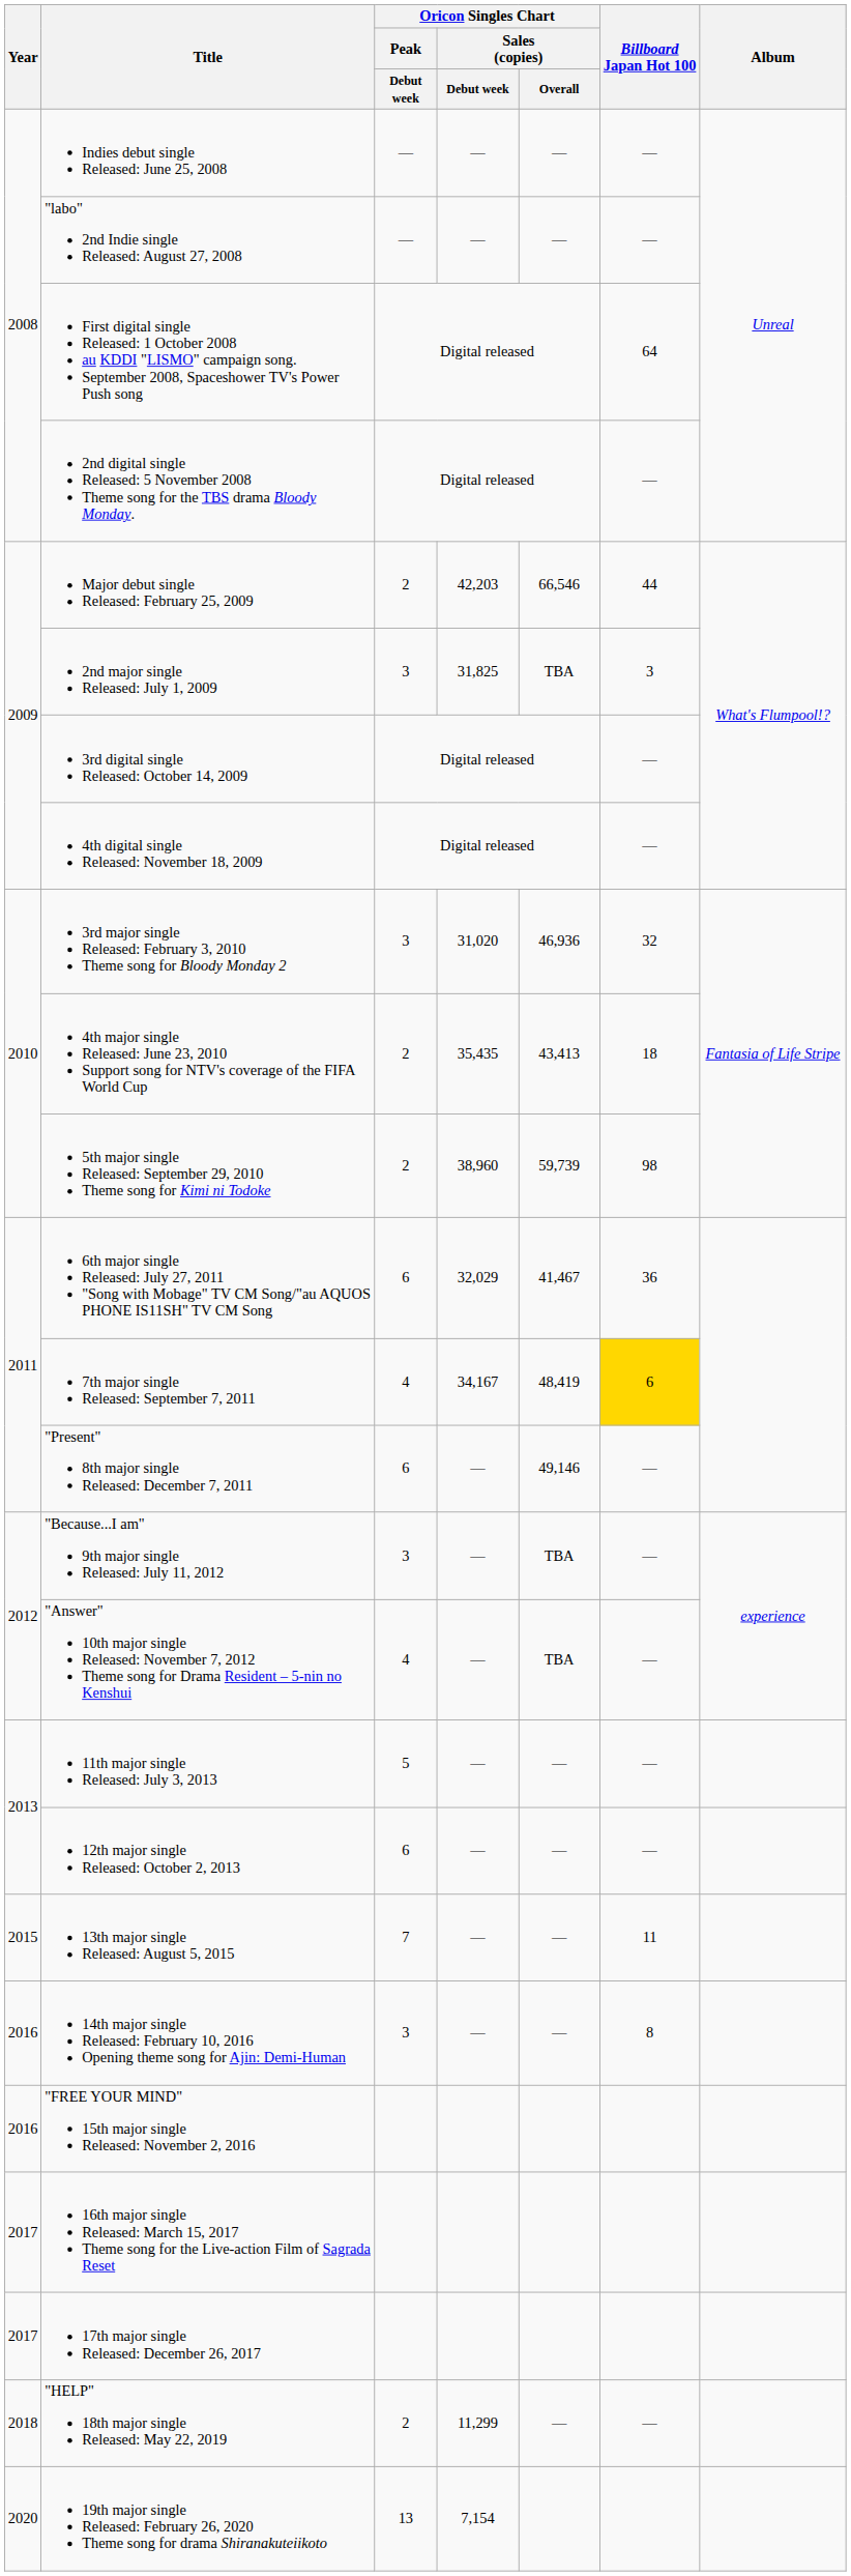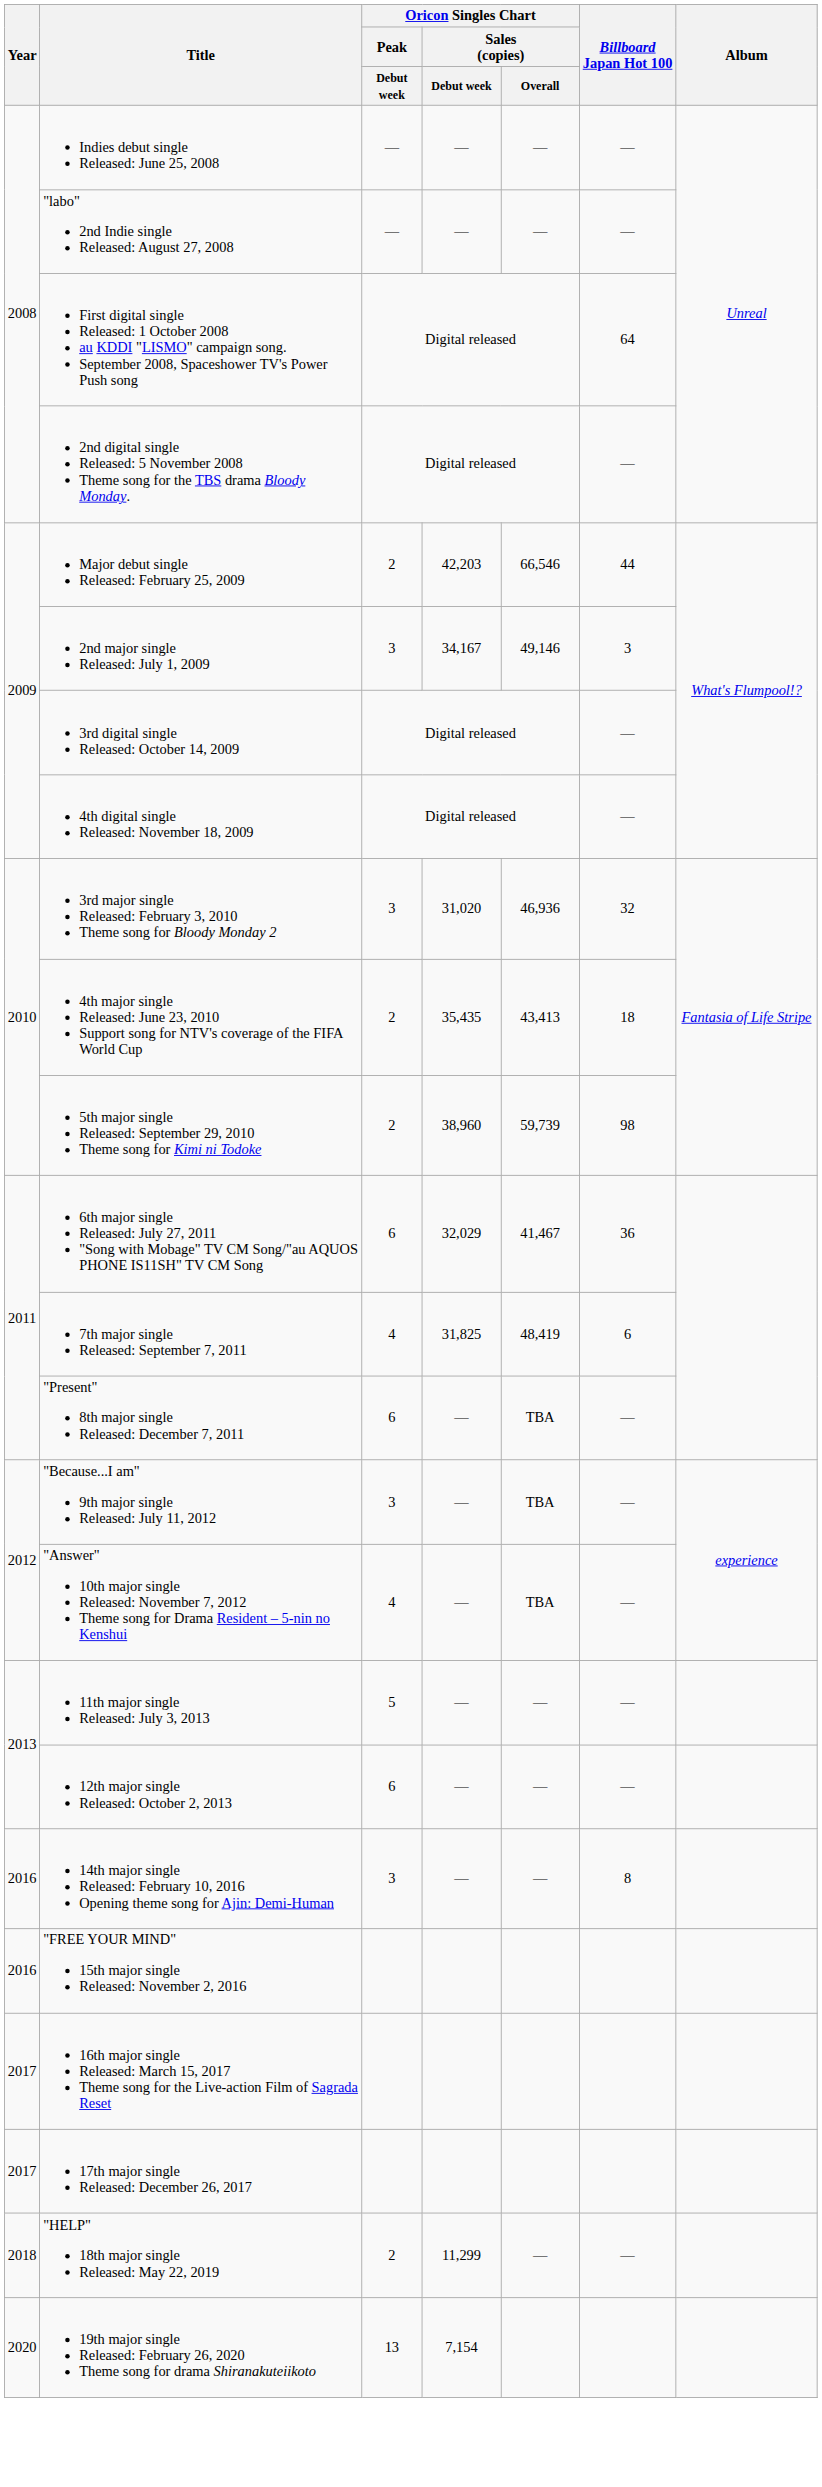 <table class="wikitable" style="text-align:center">
 <tr bgcolor="#cccccc">
 <th width="28" rowspan="3">Year</th>
 <th width="350" rowspan="3">Title</th>
 <th colspan="3"><a href='#'>Oricon</a> Singles Chart</th>
 <th rowspan="3"><a href='#'><em>Billboard</em> <br>Japan Hot 100</a></th>
 <th width="150" rowspan="3"><strong>Album</strong></th>
 </tr>
 <tr>
 <th colspan="1"><strong>Peak</strong></th>
 <th colspan="2"><strong>Sales</strong> <br>(copies)</th>
 </tr>
 <tr>
 <th width="60"><small>Debut week</small></th>
 <th width="80"><small>Debut week</small></th>
 <th width="80"><small>Overall</small></th>
 </tr>
 <tr>
 <td rowspan="4">2008</td>
 <td align="left"><br><ul><li>Indies debut single</li><li>Released: June 25, 2008</li></ul></td>
 <td>—</td>
 <td>—</td>
 <td>—</td>
 <td>—</td>
 <td rowspan="4"><em><a href='#'>Unreal</a></em></td>
 </tr>
 <tr>
 <td align="left">"labo"<br><ul><li>2nd Indie single</li><li>Released: August 27, 2008</li></ul></td>
 <td>—</td>
 <td>—</td>
 <td>—</td>
 <td>—</td>
 </tr>
 <tr>
 <td align="left"><br><ul><li>First digital single</li><li>Released: 1 October 2008</li><li><a href='#'>au</a> <a href='#'>KDDI</a> "<a href='#'>LISMO</a>" campaign song.</li><li>September 2008, Spaceshower TV's Power Push song</li></ul></td>
 <td colspan="3">Digital released</td>
 <td>64</td>
 </tr>
 <tr>
 <td align="left"><br><ul><li>2nd digital single</li><li>Released: 5 November 2008</li><li>Theme song for the <a href='#'>TBS</a> drama <em><a href='#'>Bloody Monday</a></em>.</li></ul></td>
 <td colspan="3">Digital released</td>
 <td>—</td>
 </tr>
 <tr>
 <td rowspan="4">2009</td>
 <td align="left"><br><ul><li>Major debut single</li><li>Released: February 25, 2009</li></ul></td>
 <td>2</td>
 <td>42,203</td>
 <td>66,546</td>
 <td>44</td>
 <td rowspan="4"><em><a href='#'>What's Flumpool!?</a></em></td>
 </tr>
 <tr>
 <td align="left"><br><ul><li>2nd major single</li><li>Released: July 1, 2009</li></ul></td>
 <td>3</td>
-<td>31,825</td>
-<td>TBA</td>
+<td>34,167</td>
+<td>49,146</td>
 <td>3</td>
 </tr>
 <tr>
 <td align="left"><br><ul><li>3rd digital single</li><li>Released: October 14, 2009</li></ul></td>
 <td colspan="3">Digital released</td>
 <td>—</td>
 </tr>
 <tr>
 <td align="left"><br><ul><li>4th digital single</li><li>Released: November 18, 2009</li></ul></td>
 <td colspan="3">Digital released</td>
 <td>—</td>
 </tr>
 <tr>
 <td rowspan="3">2010</td>
 <td align="left"><br><ul><li>3rd major single</li><li>Released: February 3, 2010</li><li>Theme song for <em>Bloody Monday 2</em></li></ul></td>
 <td>3</td>
 <td>31,020</td>
 <td>46,936</td>
 <td>32</td>
 <td rowspan="3"><em><a href='#'>Fantasia of Life Stripe</a></em></td>
 </tr>
 <tr>
 <td align="left"><br><ul><li>4th major single</li><li>Released: June 23, 2010</li><li>Support song for NTV's coverage of the FIFA World Cup</li></ul></td>
 <td>2</td>
 <td>35,435</td>
 <td>43,413</td>
 <td>18</td>
 </tr>
 <tr>
 <td align="left"><br><ul><li>5th major single</li><li>Released: September 29, 2010</li><li>Theme song for <em><a href='#'>Kimi ni Todoke</a></em></li></ul></td>
 <td>2</td>
 <td>38,960</td>
 <td>59,739</td>
 <td>98</td>
 </tr>
 <tr>
 <td rowspan="3">2011</td>
 <td align="left"><br><ul><li>6th major single</li><li>Released: July 27, 2011</li><li>"Song with Mobage" TV CM Song/"au AQUOS PHONE IS11SH" TV CM Song</li></ul></td>
 <td>6</td>
 <td>32,029</td>
 <td>41,467</td>
 <td>36</td>
 <td rowspan="3"></td>
 </tr>
 <tr>
 <td align="left"><br><ul><li>7th major single</li><li>Released: September 7, 2011</li></ul></td>
 <td>4</td>
-<td>34,167</td>
+<td>31,825</td>
 <td>48,419</td>
-<td style="background: gold;">6</td>
+<td>6</td>
 </tr>
 <tr>
 <td align="left">"Present"<br><ul><li>8th major single</li><li>Released: December 7, 2011</li></ul></td>
 <td>6</td>
 <td>—</td>
-<td>49,146</td>
+<td>TBA</td>
 <td>—</td>
 </tr>
 <tr>
 <td rowspan="2">2012</td>
 <td align="left">"Because...I am"<br><ul><li>9th major single</li><li>Released: July 11, 2012</li></ul></td>
 <td>3</td>
 <td>—</td>
 <td>TBA</td>
 <td>—</td>
 <td rowspan="2"><em><a href='#'>experience</a></em></td>
 </tr>
 <tr>
 <td align="left">"Answer"<br><ul><li>10th major single</li><li>Released: November 7, 2012</li><li>Theme song for Drama <a href='#'>Resident – 5-nin no Kenshui</a></li></ul></td>
 <td>4</td>
 <td>—</td>
 <td>TBA</td>
 <td>—</td>
 </tr>
 <tr>
 <td rowspan="2">2013</td>
 <td align="left"><br><ul><li>11th major single</li><li>Released: July 3, 2013</li></ul></td>
 <td>5</td>
 <td>—</td>
 <td>—</td>
 <td>—</td>
 <td></td>
 </tr>
 <tr>
 <td align="left"><br><ul><li>12th major single</li><li>Released: October 2, 2013</li></ul></td>
 <td>6</td>
 <td>—</td>
 <td>—</td>
 <td>—</td>
-<td></td>
-</tr>
-<tr>
-<td>2015</td>
-<td align="left"><br><ul><li>13th major single</li><li>Released: August 5, 2015</li></ul></td>
-<td>7</td>
-<td>—</td>
-<td>—</td>
-<td>11</td>
 <td></td>
 </tr>
 <tr>
 <td>2016</td>
 <td align="left"><br><ul><li>14th major single</li><li>Released: February 10, 2016</li><li>Opening theme song for <a href='#'>Ajin: Demi-Human</a></li></ul></td>
 <td>3</td>
 <td>—</td>
 <td>—</td>
 <td>8</td>
 <td></td>
 </tr>
 <tr>
 <td>2016</td>
 <td align="left">"FREE YOUR MIND"<br><ul><li>15th major single</li><li>Released: November 2, 2016</li></ul></td>
 <td></td>
 <td></td>
 <td></td>
 <td></td>
 <td></td>
 </tr>
 <tr>
 <td>2017</td>
 <td align="left"><br><ul><li>16th major single</li><li>Released: March 15, 2017</li><li>Theme song for the Live-action Film of <a href='#'>Sagrada Reset</a></li></ul></td>
 <td></td>
 <td></td>
 <td></td>
 <td></td>
 <td></td>
 </tr>
 <tr>
 <td>2017</td>
 <td align="left"><br><ul><li>17th major single</li><li>Released: December 26, 2017</li></ul></td>
 <td></td>
 <td></td>
 <td></td>
 <td></td>
 <td></td>
 </tr>
 <tr>
 <td>2018</td>
 <td align="left">"HELP"<br><ul><li>18th major single</li><li>Released: May 22, 2019</li></ul></td>
 <td>2</td>
 <td>11,299</td>
 <td>—</td>
 <td>—</td>
 <td></td>
 </tr>
 <tr>
 <td>2020</td>
 <td align="left"><br><ul><li>19th major single</li><li>Released: February 26, 2020</li><li>Theme song for drama <em>Shiranakuteiikoto</em></li></ul></td>
 <td>13</td>
 <td>7,154</td>
 <td></td>
 <td></td>
 <td></td>
 </tr>
 </table>
